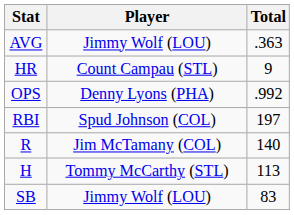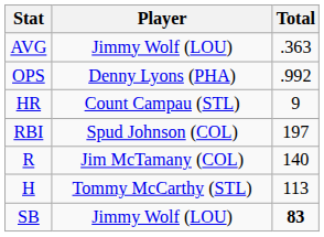 <table class="wikitable" style="text-align:center;">
 <tr>
 <th style="width:15%;">Stat</th>
 <th>Player</th>
 <th style="width:15%;">Total</th>
 </tr>
 <tr>
 <td><a href='#'>AVG</a></td>
 <td><a href='#'>Jimmy Wolf</a> (<a href='#'>LOU</a>)</td>
 <td>.363</td>
 </tr>
 <tr>
+<td><a href='#'>OPS</a></td>
+<td><a href='#'>Denny Lyons</a> (<a href='#'>PHA</a>)</td>
+<td>.992</td>
+</tr>
+<tr>
 <td><a href='#'>HR</a></td>
 <td><a href='#'>Count Campau</a> (<a href='#'>STL</a>)</td>
 <td>9</td>
-</tr>
-<tr>
-<td><a href='#'>OPS</a></td>
-<td><a href='#'>Denny Lyons</a> (<a href='#'>PHA</a>)</td>
-<td>.992</td>
 </tr>
 <tr>
 <td><a href='#'>RBI</a></td>
 <td><a href='#'>Spud Johnson</a> (<a href='#'>COL</a>)</td>
 <td>197</td>
 </tr>
 <tr>
 <td><a href='#'>R</a></td>
 <td><a href='#'>Jim McTamany</a> (<a href='#'>COL</a>)</td>
 <td>140</td>
 </tr>
 <tr>
 <td><a href='#'>H</a></td>
 <td><a href='#'>Tommy McCarthy</a> (<a href='#'>STL</a>)</td>
 <td>113</td>
 </tr>
 <tr>
 <td><a href='#'>SB</a></td>
 <td><a href='#'>Jimmy Wolf</a> (<a href='#'>LOU</a>)</td>
-<td>83</td>
+<td><strong>83</strong></td>
 </tr>
 </table>
